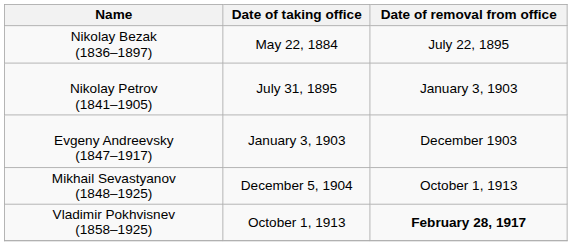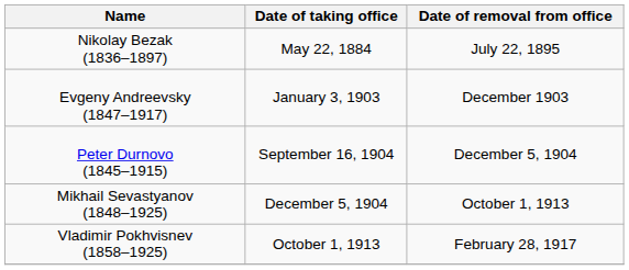 <table class="wikitable" style="text-align:center" width=75%>
 <tr>
 <th width=250px>Name</th>
 <th>Date of taking office</th>
 <th>Date of removal from office</th>
 </tr>
 <tr>
 <td>Nikolay Bezak<br>(1836–1897)<br></td>
 <td>May 22, 1884</td>
 <td>July 22, 1895</td>
 </tr>
 <tr>
-<td><br>Nikolay Petrov<br>(1841–1905)<br></td>
-<td>July 31, 1895</td>
-<td>January 3, 1903</td>
-</tr>
-<tr>
 <td><br>Evgeny Andreevsky<br>(1847–1917)<br></td>
 <td>January 3, 1903</td>
 <td>December 1903</td>
+</tr>
+<tr>
+<td><br><a href='#'>Peter Durnovo</a><br>(1845–1915)<br></td>
+<td>September 16, 1904</td>
+<td>December 5, 1904</td>
 </tr>
 <tr>
 <td>Mikhail Sevastyanov<br>(1848–1925)<br></td>
 <td>December 5, 1904</td>
 <td>October 1, 1913</td>
 </tr>
 <tr>
 <td>Vladimir Pokhvisnev<br>(1858–1925)<br></td>
 <td>October 1, 1913</td>
-<td><strong>February 28, 1917</strong></td>
+<td>February 28, 1917</td>
 </tr>
 <tr>
 </tr>
 </table>
